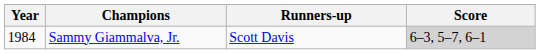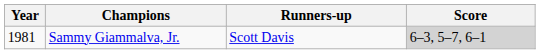 <table class="wikitable">
 <tr>
 <th style="width:40px">Year</th>
 <th style="width:200px">Champions</th>
 <th style="width:200px">Runners-up</th>
 <th style="width:140px" class="unsortable">Score</th>
 </tr>
 <tr>
-<td>1984</td>
+<td>1981</td>
 <td> <a href='#'>Sammy Giammalva, Jr.</a></td>
 <td> <a href='#'>Scott Davis</a></td>
 <td style="background: lightgrey;">6–3, 5–7, 6–1</td>
 </tr>
 </table>
